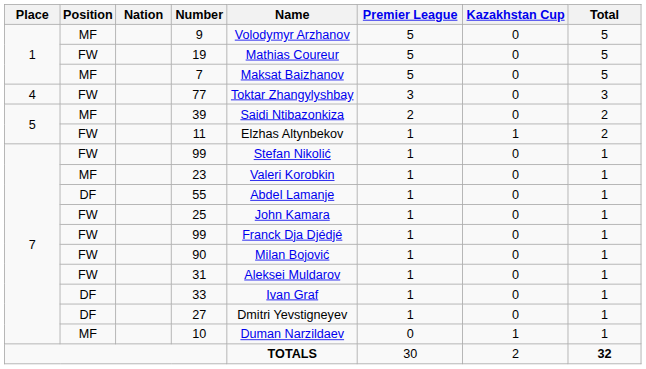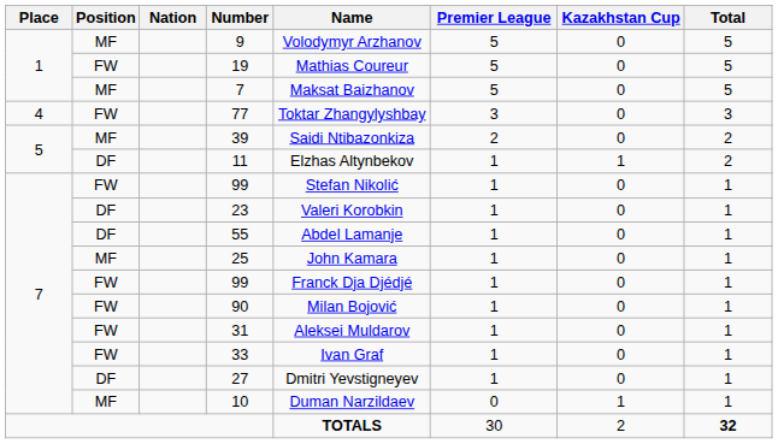 <table class="wikitable" style="font-size: 95%; text-align: center;">
 <tr>
 <th width=60>Place</th>
 <th width=60>Position</th>
 <th width=60>Nation</th>
 <th width=60>Number</th>
 <th width=150>Name</th>
 <th width=120><a href='#'>Premier League</a></th>
 <th width=120><a href='#'>Kazakhstan Cup</a></th>
 <th width=80><strong>Total</strong></th>
 </tr>
 <tr>
 <td rowspan="3">1</td>
 <td>MF</td>
 <td></td>
 <td>9</td>
 <td><a href='#'>Volodymyr Arzhanov</a></td>
 <td>5</td>
 <td>0</td>
 <td>5</td>
 </tr>
 <tr>
 <td>FW</td>
 <td></td>
 <td>19</td>
 <td><a href='#'>Mathias Coureur</a></td>
 <td>5</td>
 <td>0</td>
 <td>5</td>
 </tr>
 <tr>
 <td>MF</td>
 <td></td>
 <td>7</td>
 <td><a href='#'>Maksat Baizhanov</a></td>
 <td>5</td>
 <td>0</td>
 <td>5</td>
 </tr>
 <tr>
 <td>4</td>
 <td>FW</td>
 <td></td>
 <td>77</td>
 <td><a href='#'>Toktar Zhangylyshbay</a></td>
 <td>3</td>
 <td>0</td>
 <td>3</td>
 </tr>
 <tr>
 <td rowspan="2">5</td>
 <td>MF</td>
 <td></td>
 <td>39</td>
 <td><a href='#'>Saidi Ntibazonkiza</a></td>
 <td>2</td>
 <td>0</td>
 <td>2</td>
 </tr>
 <tr>
-<td>FW</td>
+<td>DF</td>
 <td></td>
 <td>11</td>
 <td>Elzhas Altynbekov</td>
 <td>1</td>
 <td>1</td>
 <td>2</td>
 </tr>
 <tr>
 <td rowspan="10">7</td>
 <td>FW</td>
 <td></td>
 <td>99</td>
 <td><a href='#'>Stefan Nikolić</a></td>
 <td>1</td>
 <td>0</td>
 <td>1</td>
 </tr>
 <tr>
-<td>MF</td>
+<td>DF</td>
 <td></td>
 <td>23</td>
 <td><a href='#'>Valeri Korobkin</a></td>
 <td>1</td>
 <td>0</td>
 <td>1</td>
 </tr>
 <tr>
 <td>DF</td>
 <td></td>
 <td>55</td>
 <td><a href='#'>Abdel Lamanje</a></td>
 <td>1</td>
 <td>0</td>
 <td>1</td>
 </tr>
 <tr>
-<td>FW</td>
+<td>MF</td>
 <td></td>
 <td>25</td>
 <td><a href='#'>John Kamara</a></td>
 <td>1</td>
 <td>0</td>
 <td>1</td>
 </tr>
 <tr>
 <td>FW</td>
 <td></td>
 <td>99</td>
 <td><a href='#'>Franck Dja Djédjé</a></td>
 <td>1</td>
 <td>0</td>
 <td>1</td>
 </tr>
 <tr>
 <td>FW</td>
 <td></td>
 <td>90</td>
 <td><a href='#'>Milan Bojović</a></td>
 <td>1</td>
 <td>0</td>
 <td>1</td>
 </tr>
 <tr>
 <td>FW</td>
 <td></td>
 <td>31</td>
 <td><a href='#'>Aleksei Muldarov</a></td>
 <td>1</td>
 <td>0</td>
 <td>1</td>
 </tr>
 <tr>
-<td>DF</td>
+<td>FW</td>
 <td></td>
 <td>33</td>
 <td><a href='#'>Ivan Graf</a></td>
 <td>1</td>
 <td>0</td>
 <td>1</td>
 </tr>
 <tr>
 <td>DF</td>
 <td></td>
 <td>27</td>
 <td>Dmitri Yevstigneyev</td>
 <td>1</td>
 <td>0</td>
 <td>1</td>
 </tr>
 <tr>
 <td>MF</td>
 <td></td>
 <td>10</td>
 <td><a href='#'>Duman Narzildaev</a></td>
 <td>0</td>
 <td>1</td>
 <td>1</td>
 </tr>
 <tr>
 <td colspan="4"></td>
 <td><strong>TOTALS</strong></td>
 <td>30</td>
 <td>2</td>
 <td><strong>32</strong></td>
 </tr>
 </table>
